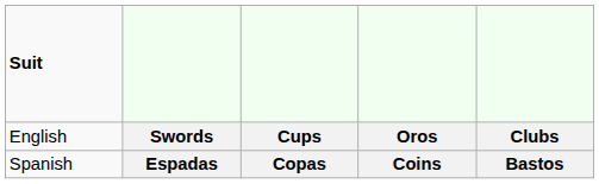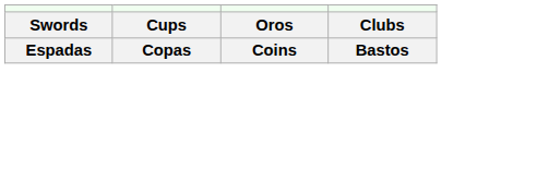 <table class="wikitable">
 <tr>
-<td height="100px"><strong>Suit</strong></td>
 <td align="center" bgcolor="honeydew"></td>
 <td align="center" bgcolor="honeydew"></td>
 <td align="center" bgcolor="honeydew"></td>
 <td align="center" bgcolor="honeydew"></td>
 </tr>
 <tr>
-<td width="100px">English</td>
 <th align="center" width="100px">Swords</th>
 <th align="center" width="100px">Cups</th>
 <th align="center">Oros</th>
 <th align="center" width="100px">Clubs</th>
 </tr>
 <tr>
-<td>Spanish</td>
 <th align="center">Espadas</th>
 <th align="center">Copas</th>
 <th align="center" width="100px">Coins</th>
 <th align="center">Bastos</th>
 </tr>
 </table>
